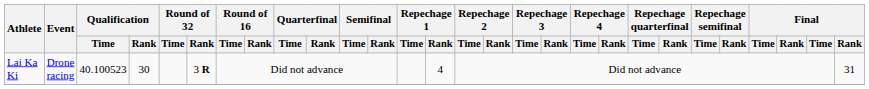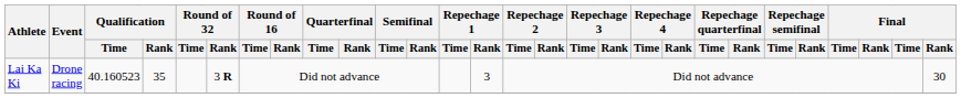 <table class=wikitable style=font-size:90%;text-align:center>
 <tr>
 <th rowspan=2>Athlete</th>
 <th rowspan=2>Event</th>
 <th colspan=2>Qualification</th>
 <th colspan=2>Round of 32</th>
 <th colspan=2>Round of 16</th>
 <th colspan=2>Quarterfinal</th>
 <th colspan=2>Semifinal</th>
 <th colspan=2>Repechage 1</th>
 <th colspan=2>Repechage 2</th>
 <th colspan=2>Repechage 3</th>
 <th colspan=2>Repechage 4</th>
 <th colspan=2>Repechage quarterfinal</th>
 <th colspan=2>Repechage semifinal</th>
 <th colspan=4>Final</th>
 </tr>
 <tr style=font-size:95%>
 <th>Time</th>
 <th>Rank</th>
 <th>Time</th>
 <th>Rank</th>
 <th>Time</th>
 <th>Rank</th>
 <th>Time</th>
 <th>Rank</th>
 <th>Time</th>
 <th>Rank</th>
 <th>Time</th>
 <th>Rank</th>
 <th>Time</th>
 <th>Rank</th>
 <th>Time</th>
 <th>Rank</th>
 <th>Time</th>
 <th>Rank</th>
 <th>Time</th>
 <th>Rank</th>
 <th>Time</th>
 <th>Rank</th>
 <th>Time</th>
 <th>Rank</th>
 <th>Time</th>
 <th>Rank</th>
 </tr>
 <tr>
 <td align=left><a href='#'>Lai Ka Ki</a></td>
 <td align=left rowspan=2><a href='#'>Drone racing</a></td>
-<td>40.100523</td>
-<td>30</td>
+<td>40.160523</td>
+<td>35</td>
 <td></td>
 <td>3 <strong>R</strong></td>
 <td colspan=6>Did not advance</td>
 <td></td>
-<td>4</td>
+<td>3</td>
 <td colspan=13>Did not advance</td>
-<td>31</td>
+<td>30</td>
 </tr>
 <tr>
 </tr>
 </table>
